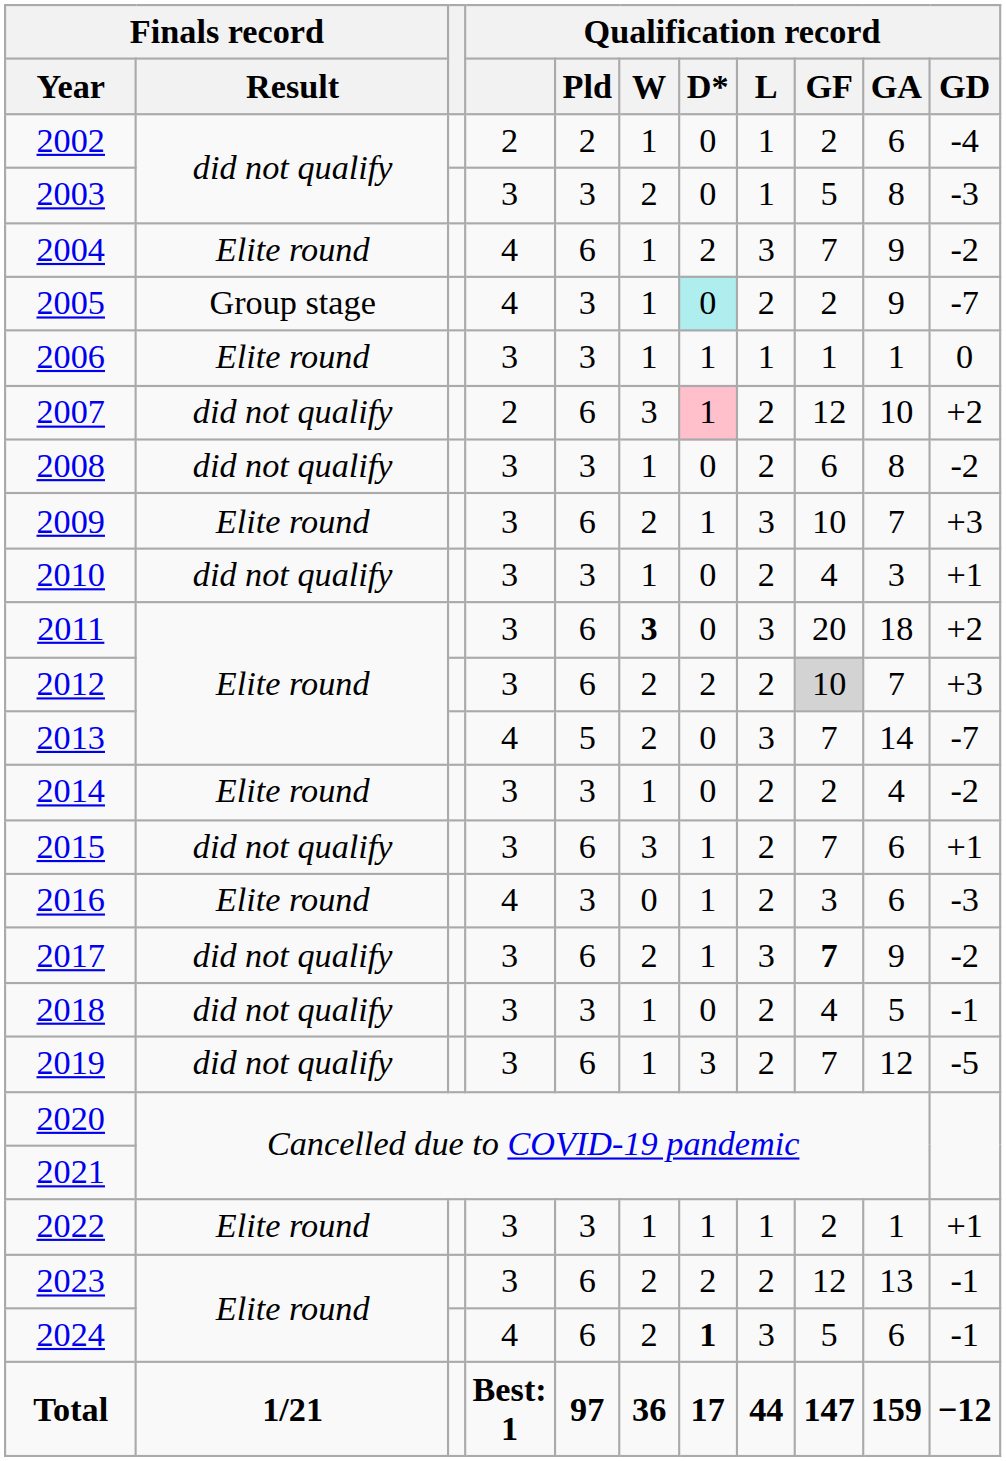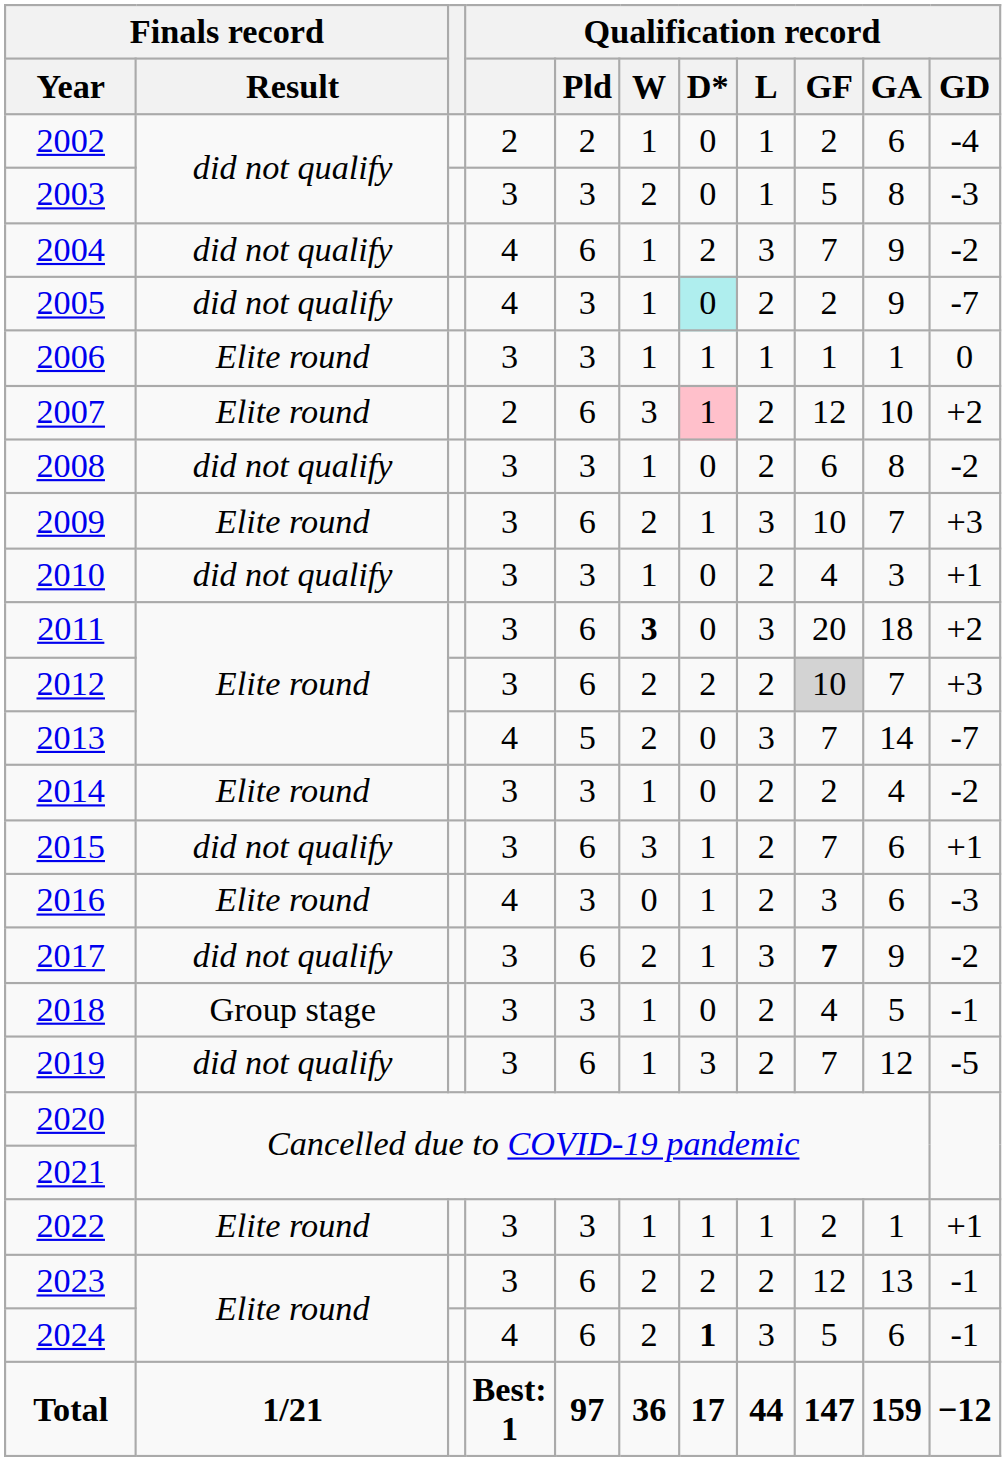 <table class="wikitable" style="text-align: center;">
 <tr>
 <th colspan=2 width="200">Finals record</th>
 <th rowspan=2></th>
 <th colspan=8>Qualification record</th>
 </tr>
 <tr>
 <th>Year</th>
 <th>Result</th>
 <th width=20></th>
 <th width=20>Pld</th>
 <th width=20>W</th>
 <th width=20>D*</th>
 <th width=20>L</th>
 <th width=20>GF</th>
 <th width=20>GA</th>
 <th width=25>GD</th>
 </tr>
 <tr>
 <td> <a href='#'>2002</a></td>
 <td rowspan="2"><em>did not qualify</em></td>
 <td></td>
 <td>2</td>
 <td>2</td>
 <td>1</td>
 <td>0</td>
 <td>1</td>
 <td>2</td>
 <td>6</td>
 <td>-4</td>
 </tr>
 <tr>
 <td> <a href='#'>2003</a></td>
 <td></td>
 <td>3</td>
 <td>3</td>
 <td>2</td>
 <td>0</td>
 <td>1</td>
 <td>5</td>
 <td>8</td>
 <td>-3</td>
 </tr>
 <tr>
 <td> <a href='#'>2004</a></td>
-<td><em>Elite round</em></td>
+<td rowspan="1"><em>did not qualify</em></td>
 <td></td>
 <td>4</td>
 <td>6</td>
 <td>1</td>
 <td>2</td>
 <td>3</td>
 <td>7</td>
 <td>9</td>
 <td>-2</td>
 </tr>
 <tr>
 <td> <a href='#'>2005</a></td>
-<td>Group stage</td>
+<td><em>did not qualify</em></td>
 <td></td>
 <td>4</td>
 <td>3</td>
 <td>1</td>
 <td style="background: paleturquoise;">0</td>
 <td>2</td>
 <td>2</td>
 <td>9</td>
 <td>-7</td>
 </tr>
 <tr>
 <td> <a href='#'>2006</a></td>
 <td><em>Elite round</em></td>
 <td></td>
 <td>3</td>
 <td>3</td>
 <td>1</td>
 <td>1</td>
 <td>1</td>
 <td>1</td>
 <td>1</td>
 <td>0</td>
 </tr>
 <tr>
 <td> <a href='#'>2007</a></td>
-<td><em>did not qualify</em></td>
+<td><em>Elite round</em></td>
 <td></td>
 <td>2</td>
 <td>6</td>
 <td>3</td>
 <td style="background: pink;">1</td>
 <td>2</td>
 <td>12</td>
 <td>10</td>
 <td>+2</td>
 </tr>
 <tr>
 <td> <a href='#'>2008</a></td>
 <td rowspan="1"><em>did not qualify</em></td>
 <td></td>
 <td>3</td>
 <td>3</td>
 <td>1</td>
 <td>0</td>
 <td>2</td>
 <td>6</td>
 <td>8</td>
 <td>-2</td>
 </tr>
 <tr>
 <td> <a href='#'>2009</a></td>
 <td><em>Elite round</em></td>
 <td></td>
 <td>3</td>
 <td>6</td>
 <td>2</td>
 <td>1</td>
 <td>3</td>
 <td>10</td>
 <td>7</td>
 <td>+3</td>
 </tr>
 <tr>
 <td> <a href='#'>2010</a></td>
 <td rowspan="1"><em>did not qualify</em></td>
 <td></td>
 <td>3</td>
 <td>3</td>
 <td>1</td>
 <td>0</td>
 <td>2</td>
 <td>4</td>
 <td>3</td>
 <td>+1</td>
 </tr>
 <tr>
 <td> <a href='#'>2011</a></td>
 <td rowspan="3"><em>Elite round</em></td>
 <td></td>
 <td>3</td>
 <td>6</td>
 <td><strong>3</strong></td>
 <td>0</td>
 <td>3</td>
 <td>20</td>
 <td>18</td>
 <td>+2</td>
 </tr>
 <tr>
 <td> <a href='#'>2012</a></td>
 <td></td>
 <td>3</td>
 <td>6</td>
 <td>2</td>
 <td>2</td>
 <td>2</td>
 <td style="background: lightgrey;">10</td>
 <td>7</td>
 <td>+3</td>
 </tr>
 <tr>
 <td> <a href='#'>2013</a></td>
 <td></td>
 <td>4</td>
 <td>5</td>
 <td>2</td>
 <td>0</td>
 <td>3</td>
 <td>7</td>
 <td>14</td>
 <td>-7</td>
 </tr>
 <tr>
 <td> <a href='#'>2014</a></td>
 <td><em>Elite round</em></td>
 <td></td>
 <td>3</td>
 <td>3</td>
 <td>1</td>
 <td>0</td>
 <td>2</td>
 <td>2</td>
 <td>4</td>
 <td>-2</td>
 </tr>
 <tr>
 <td> <a href='#'>2015</a></td>
 <td rowspan="1"><em>did not qualify</em></td>
 <td></td>
 <td>3</td>
 <td>6</td>
 <td>3</td>
 <td>1</td>
 <td>2</td>
 <td>7</td>
 <td>6</td>
 <td>+1</td>
 </tr>
 <tr>
 <td> <a href='#'>2016</a></td>
 <td><em>Elite round</em></td>
 <td></td>
 <td>4</td>
 <td>3</td>
 <td>0</td>
 <td>1</td>
 <td>2</td>
 <td>3</td>
 <td>6</td>
 <td>-3</td>
 </tr>
 <tr>
 <td> <a href='#'>2017</a></td>
 <td rowspan="1"><em>did not qualify</em></td>
 <td></td>
 <td>3</td>
 <td>6</td>
 <td>2</td>
 <td>1</td>
 <td>3</td>
 <td><strong>7</strong></td>
 <td>9</td>
 <td>-2</td>
 </tr>
 <tr>
 <td> <a href='#'>2018</a></td>
-<td><em>did not qualify</em></td>
+<td>Group stage</td>
 <td></td>
 <td>3</td>
 <td>3</td>
 <td>1</td>
 <td>0</td>
 <td>2</td>
 <td>4</td>
 <td>5</td>
 <td>-1</td>
 </tr>
 <tr>
 <td> <a href='#'>2019</a></td>
 <td rowspan="1"><em>did not qualify</em></td>
 <td></td>
 <td>3</td>
 <td>6</td>
 <td>1</td>
 <td>3</td>
 <td>2</td>
 <td>7</td>
 <td>12</td>
 <td>-5</td>
 </tr>
 <tr>
 <td> <a href='#'>2020</a></td>
 <td rowspan=2 colspan=9><em>Cancelled due to <a href='#'>COVID-19 pandemic</a></em></td>
 </tr>
 <tr>
 <td> <a href='#'>2021</a></td>
 </tr>
 <tr>
 <td> <a href='#'>2022</a></td>
 <td><em>Elite round</em></td>
 <td></td>
 <td>3</td>
 <td>3</td>
 <td>1</td>
 <td>1</td>
 <td>1</td>
 <td>2</td>
 <td>1</td>
 <td>+1</td>
 </tr>
 <tr>
 <td> <a href='#'>2023</a></td>
 <td rowspan="2"><em>Elite round</em></td>
 <td></td>
 <td>3</td>
 <td>6</td>
 <td>2</td>
 <td>2</td>
 <td>2</td>
 <td>12</td>
 <td>13</td>
 <td>-1</td>
 </tr>
 <tr>
 <td> <a href='#'>2024</a></td>
 <td></td>
 <td>4</td>
 <td>6</td>
 <td>2</td>
 <td><strong>1</strong></td>
 <td>3</td>
 <td>5</td>
 <td>6</td>
 <td>-1</td>
 </tr>
 <tr>
 <td><strong>Total</strong></td>
 <td><strong>1/21</strong></td>
 <td></td>
 <td><strong>Best: 1</strong></td>
 <td><strong>97</strong></td>
 <td><strong>36</strong></td>
 <td><strong>17</strong></td>
 <td><strong>44</strong></td>
 <td><strong>147</strong></td>
 <td><strong>159</strong></td>
 <td><strong>−12</strong></td>
 </tr>
 </table>
